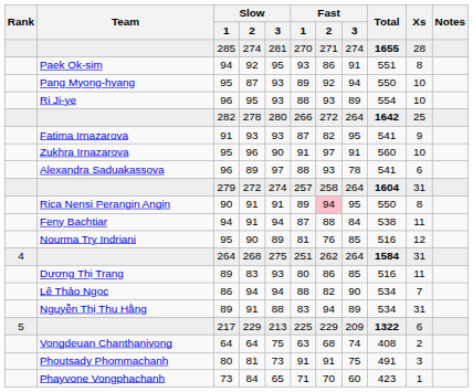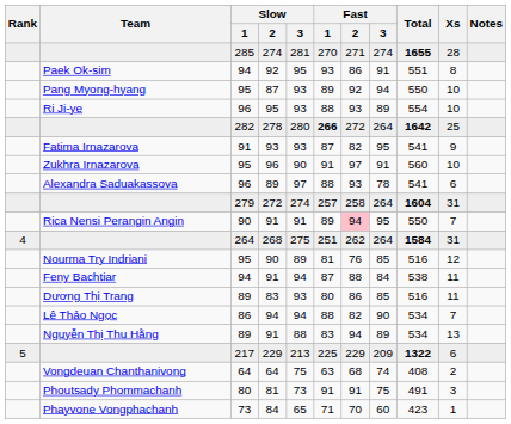 <table class="wikitable" style="text-align:center">
 <tr>
 <th rowspan=2 width=40>Rank</th>
 <th rowspan=2 width=250>Team</th>
 <th colspan=3>Slow</th>
 <th colspan=3>Fast</th>
 <th rowspan=2 width=50>Total</th>
 <th rowspan=2 width=30>Xs</th>
 <th rowspan=2 width=45>Notes</th>
 </tr>
 <tr>
 <th width=30>1</th>
 <th width=30>2</th>
 <th width=30>3</th>
 <th width=30>1</th>
 <th width=30>2</th>
 <th width=30>3</th>
 </tr>
 <tr bgcolor=eeeeee>
 <td></td>
 <td align=left></td>
 <td>285</td>
 <td>274</td>
 <td>281</td>
 <td>270</td>
 <td>271</td>
 <td>274</td>
 <td><strong>1655</strong></td>
 <td>28</td>
 <td></td>
 </tr>
 <tr>
 <td></td>
 <td align=left><a href='#'>Paek Ok-sim</a></td>
 <td>94</td>
 <td>92</td>
 <td>95</td>
 <td>93</td>
 <td>86</td>
 <td>91</td>
 <td>551</td>
 <td>8</td>
 <td></td>
 </tr>
 <tr>
 <td></td>
 <td align=left><a href='#'>Pang Myong-hyang</a></td>
 <td>95</td>
 <td>87</td>
 <td>93</td>
 <td>89</td>
 <td>92</td>
 <td>94</td>
 <td>550</td>
 <td>10</td>
 <td></td>
 </tr>
 <tr>
 <td></td>
 <td align=left><a href='#'>Ri Ji-ye</a></td>
 <td>96</td>
 <td>95</td>
 <td>93</td>
 <td>88</td>
 <td>93</td>
 <td>89</td>
 <td>554</td>
 <td>10</td>
 <td></td>
 </tr>
 <tr bgcolor=eeeeee>
 <td></td>
 <td align=left></td>
 <td>282</td>
 <td>278</td>
 <td>280</td>
-<td>266</td>
+<td><strong>266</strong></td>
 <td>272</td>
 <td>264</td>
 <td><strong>1642</strong></td>
 <td>25</td>
 <td></td>
 </tr>
 <tr>
 <td></td>
 <td align=left><a href='#'>Fatima Irnazarova</a></td>
 <td>91</td>
 <td>93</td>
 <td>93</td>
 <td>87</td>
 <td>82</td>
 <td>95</td>
 <td>541</td>
 <td>9</td>
 <td></td>
 </tr>
 <tr>
 <td></td>
 <td align=left><a href='#'>Zukhra Irnazarova</a></td>
 <td>95</td>
 <td>96</td>
 <td>90</td>
 <td>91</td>
 <td>97</td>
 <td>91</td>
 <td>560</td>
 <td>10</td>
 <td></td>
 </tr>
 <tr>
 <td></td>
 <td align=left><a href='#'>Alexandra Saduakassova</a></td>
 <td>96</td>
 <td>89</td>
 <td>97</td>
 <td>88</td>
 <td>93</td>
 <td>78</td>
 <td>541</td>
 <td>6</td>
 <td></td>
 </tr>
 <tr bgcolor=eeeeee>
 <td></td>
 <td align=left></td>
 <td>279</td>
 <td>272</td>
 <td>274</td>
 <td>257</td>
 <td>258</td>
 <td>264</td>
 <td><strong>1604</strong></td>
 <td>31</td>
 <td></td>
 </tr>
 <tr>
 <td></td>
 <td align=left><a href='#'>Rica Nensi Perangin Angin</a></td>
 <td>90</td>
 <td>91</td>
 <td>91</td>
 <td>89</td>
 <td style="background: pink;">94</td>
 <td>95</td>
 <td>550</td>
-<td>8</td>
+<td>7</td>
 <td></td>
 </tr>
-<tr>
-<td></td>
-<td align=left><a href='#'>Feny Bachtiar</a></td>
-<td>94</td>
-<td>91</td>
-<td>94</td>
-<td>87</td>
-<td>88</td>
-<td>84</td>
-<td>538</td>
-<td>11</td>
+<tr bgcolor=eeeeee>
+<td>4</td>
+<td align=left></td>
+<td>264</td>
+<td>268</td>
+<td>275</td>
+<td>251</td>
+<td>262</td>
+<td>264</td>
+<td><strong>1584</strong></td>
+<td>31</td>
 <td></td>
 </tr>
 <tr>
 <td></td>
 <td align=left><a href='#'>Nourma Try Indriani</a></td>
 <td>95</td>
 <td>90</td>
 <td>89</td>
 <td>81</td>
 <td>76</td>
 <td>85</td>
 <td>516</td>
 <td>12</td>
 <td></td>
 </tr>
-<tr bgcolor=eeeeee>
-<td>4</td>
-<td align=left></td>
-<td>264</td>
-<td>268</td>
-<td>275</td>
-<td>251</td>
-<td>262</td>
-<td>264</td>
-<td><strong>1584</strong></td>
-<td>31</td>
+<tr>
+<td></td>
+<td align=left><a href='#'>Feny Bachtiar</a></td>
+<td>94</td>
+<td>91</td>
+<td>94</td>
+<td>87</td>
+<td>88</td>
+<td>84</td>
+<td>538</td>
+<td>11</td>
 <td></td>
 </tr>
 <tr>
 <td></td>
 <td align=left><a href='#'>Dương Thị Trang</a></td>
 <td>89</td>
 <td>83</td>
 <td>93</td>
 <td>80</td>
 <td>86</td>
 <td>85</td>
 <td>516</td>
 <td>11</td>
 <td></td>
 </tr>
 <tr>
 <td></td>
 <td align=left><a href='#'>Lê Thảo Ngọc</a></td>
 <td>86</td>
 <td>94</td>
 <td>94</td>
 <td>88</td>
 <td>82</td>
 <td>90</td>
 <td>534</td>
 <td>7</td>
 <td></td>
 </tr>
 <tr>
 <td></td>
 <td align=left><a href='#'>Nguyễn Thị Thu Hằng</a></td>
 <td>89</td>
 <td>91</td>
 <td>88</td>
 <td>83</td>
 <td>94</td>
 <td>89</td>
 <td>534</td>
-<td>31</td>
+<td>13</td>
 <td></td>
 </tr>
 <tr bgcolor=eeeeee>
 <td>5</td>
 <td align=left></td>
 <td>217</td>
 <td>229</td>
 <td>213</td>
 <td>225</td>
 <td>229</td>
 <td>209</td>
 <td><strong>1322</strong></td>
 <td>6</td>
 <td></td>
 </tr>
 <tr>
 <td></td>
 <td align=left><a href='#'>Vongdeuan Chanthanivong</a></td>
 <td>64</td>
 <td>64</td>
 <td>75</td>
 <td>63</td>
 <td>68</td>
 <td>74</td>
 <td>408</td>
 <td>2</td>
 <td></td>
 </tr>
 <tr>
 <td></td>
 <td align=left><a href='#'>Phoutsady Phommachanh</a></td>
 <td>80</td>
 <td>81</td>
 <td>73</td>
 <td>91</td>
 <td>91</td>
 <td>75</td>
 <td>491</td>
 <td>3</td>
 <td></td>
 </tr>
 <tr>
 <td></td>
 <td align=left><a href='#'>Phayvone Vongphachanh</a></td>
 <td>73</td>
 <td>84</td>
 <td>65</td>
 <td>71</td>
 <td>70</td>
 <td>60</td>
 <td>423</td>
 <td>1</td>
 <td></td>
 </tr>
 </table>
